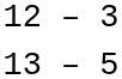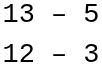 <table style="text-align:center">
 <tr>
 <th width=200></th>
 <th width=100></th>
 <th width=200></th>
 </tr>
 <tr>
 <td align=right><strong></strong></td>
-<td>12 – 3</td>
+<td>13 – 5</td>
 <td align=left></td>
 </tr>
 <tr>
 <td align=right><strong></strong></td>
-<td>13 – 5</td>
+<td>12 – 3</td>
 <td align=left></td>
 </tr>
 </table>
